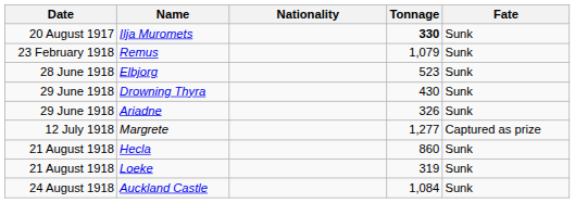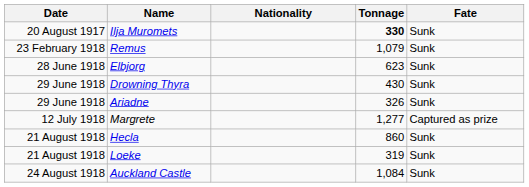 <table class="wikitable sortable">
 <tr>
 <th width="140px">Date</th>
 <th width="140px">Name</th>
 <th width="200px">Nationality</th>
 <th width="25px">Tonnage</th>
 <th width="160px">Fate</th>
 </tr>
 <tr>
 <td align="right">20 August 1917</td>
 <td align="left"><a href='#'><em>Ilja Muromets</em></a></td>
 <td align="left"></td>
 <td align="right"><strong>330</strong></td>
 <td align="left">Sunk</td>
 </tr>
 <tr>
 <td align="right">23 February 1918</td>
 <td align="left"><a href='#'><em>Remus</em></a></td>
 <td align="left"></td>
 <td align="right">1,079</td>
 <td align="left">Sunk</td>
 </tr>
 <tr>
 <td align="right">28 June 1918</td>
 <td align="left"><a href='#'><em>Elbjorg</em></a></td>
 <td align="left"></td>
-<td align="right">523</td>
+<td align="right">623</td>
 <td align="left">Sunk</td>
 </tr>
 <tr>
 <td align="right">29 June 1918</td>
 <td align="left"><a href='#'><em>Drowning Thyra</em></a></td>
 <td align="left"></td>
 <td align="right">430</td>
 <td align="left">Sunk</td>
 </tr>
 <tr>
 <td align="right">29 June 1918</td>
 <td align="left"><a href='#'><em>Ariadne</em></a></td>
 <td align="left"></td>
 <td align="right">326</td>
 <td align="left">Sunk</td>
 </tr>
 <tr>
 <td align="right">12 July 1918</td>
 <td align="left"><em>Margrete</em></td>
 <td align="left"></td>
 <td align="right">1,277</td>
 <td align="left">Captured as prize</td>
 </tr>
 <tr>
 <td align="right">21 August 1918</td>
 <td align="left"><a href='#'><em>Hecla</em></a></td>
 <td align="left"></td>
 <td align="right">860</td>
 <td align="left">Sunk</td>
 </tr>
 <tr>
 <td align="right">21 August 1918</td>
 <td align="left"><a href='#'><em>Loeke</em></a></td>
 <td align="left"></td>
 <td align="right">319</td>
 <td align="left">Sunk</td>
 </tr>
 <tr>
 <td align="right">24 August 1918</td>
 <td align="left"><a href='#'><em>Auckland Castle</em></a></td>
 <td align="left"></td>
 <td align="right">1,084</td>
 <td align="left">Sunk</td>
 </tr>
 </table>
